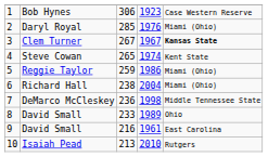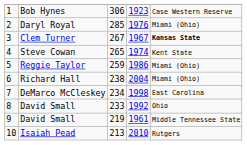 <table class="wikitable">
 <tr>
 </tr>
 <tr>
 <td>1</td>
 <td>Bob Hynes</td>
 <td>306</td>
 <td><a href='#'>1923</a></td>
 <td style="font-size:80%;">Case Western Reserve</td>
 </tr>
 <tr>
 <td>2</td>
 <td>Daryl Royal</td>
 <td>285</td>
 <td><a href='#'>1976</a></td>
 <td style="font-size:80%;">Miami (Ohio)</td>
 </tr>
 <tr>
 <td>3</td>
 <td><a href='#'>Clem Turner</a></td>
 <td>267</td>
 <td><a href='#'>1967</a></td>
 <td style="font-size:80%;"><strong>Kansas State</strong></td>
 </tr>
 <tr>
 <td>4</td>
 <td>Steve Cowan</td>
 <td>265</td>
 <td><a href='#'>1974</a></td>
 <td style="font-size:80%;">Kent State</td>
 </tr>
 <tr>
 <td>5</td>
 <td><a href='#'>Reggie Taylor</a></td>
 <td>259</td>
 <td><a href='#'>1986</a></td>
 <td style="font-size:80%;">Miami (Ohio)</td>
 </tr>
 <tr>
 <td>6</td>
 <td>Richard Hall</td>
 <td>238</td>
 <td><a href='#'>2004</a></td>
 <td style="font-size:80%;">Miami (Ohio)</td>
 </tr>
 <tr>
 <td>7</td>
 <td>DeMarco McCleskey</td>
-<td>236</td>
+<td>234</td>
 <td><a href='#'>1998</a></td>
-<td style="font-size:80%;">Middle Tennessee State</td>
+<td style="font-size:80%;">East Carolina</td>
 </tr>
 <tr>
 <td>8</td>
 <td>David Small</td>
 <td>233</td>
-<td><a href='#'>1989</a></td>
+<td><a href='#'>1992</a></td>
 <td style="font-size:80%;">Ohio</td>
 </tr>
 <tr>
 <td>9</td>
 <td>David Small</td>
-<td>216</td>
+<td>219</td>
 <td><a href='#'>1961</a></td>
-<td style="font-size:80%;">East Carolina</td>
+<td style="font-size:80%;">Middle Tennessee State</td>
 </tr>
 <tr>
 <td>10</td>
 <td><a href='#'>Isaiah Pead</a></td>
 <td>213</td>
 <td><a href='#'>2010</a></td>
 <td style="font-size:80%;">Rutgers</td>
 </tr>
 </table>
